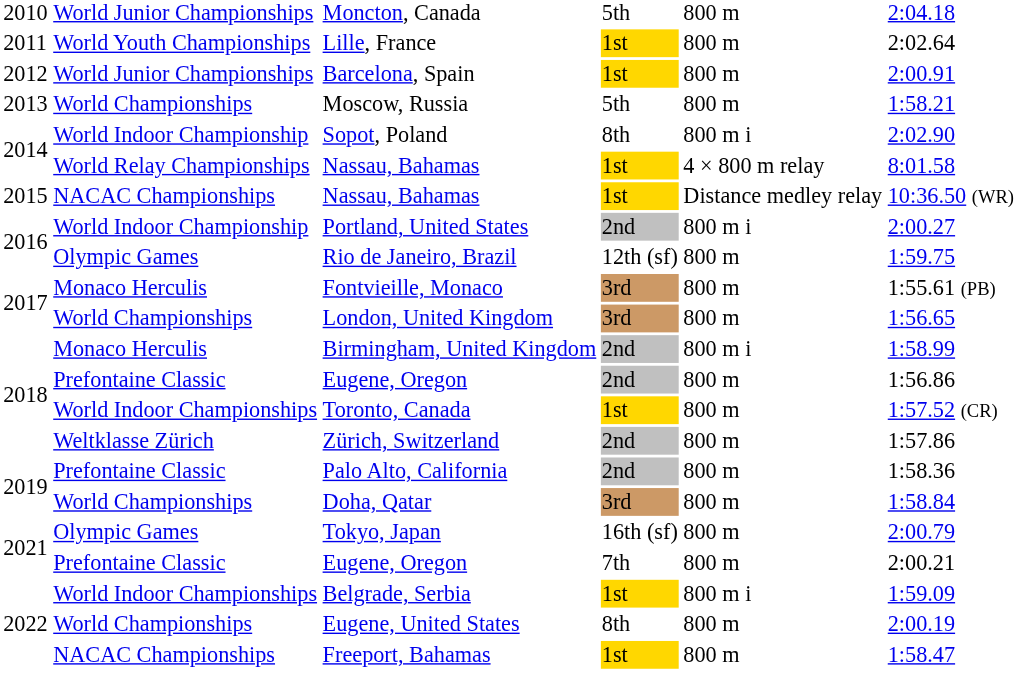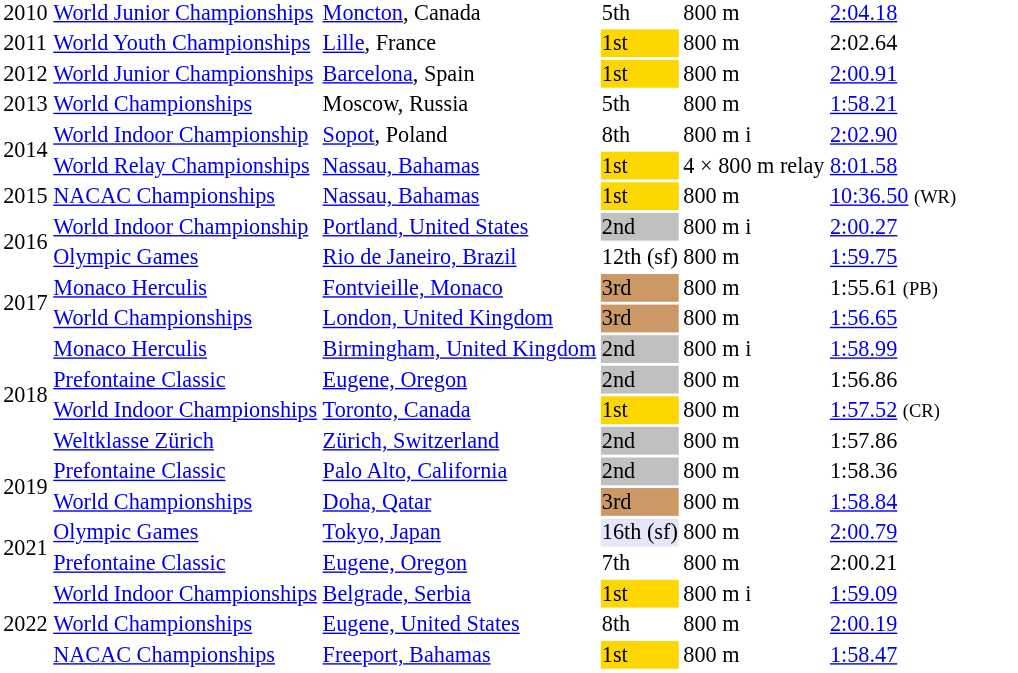 <table>
 <tr>
 <td>2010</td>
 <td><a href='#'>World Junior Championships</a></td>
 <td><a href='#'>Moncton</a>, Canada</td>
 <td>5th</td>
 <td>800 m</td>
 <td><a href='#'>2:04.18</a></td>
 </tr>
 <tr>
 <td>2011</td>
 <td><a href='#'>World Youth Championships</a></td>
 <td><a href='#'>Lille</a>, France</td>
 <td bgcolor=gold>1st</td>
 <td>800 m</td>
 <td>2:02.64</td>
 </tr>
 <tr>
 <td>2012</td>
 <td><a href='#'>World Junior Championships</a></td>
 <td><a href='#'>Barcelona</a>, Spain</td>
 <td bgcolor=gold>1st</td>
 <td>800 m</td>
 <td><a href='#'>2:00.91</a></td>
 </tr>
 <tr>
 <td>2013</td>
 <td><a href='#'>World Championships</a></td>
 <td>Moscow, Russia</td>
 <td>5th</td>
 <td>800 m</td>
 <td><a href='#'>1:58.21</a></td>
 </tr>
 <tr>
 <td rowspan=2>2014</td>
 <td><a href='#'>World Indoor Championship</a></td>
 <td><a href='#'>Sopot</a>, Poland</td>
 <td>8th</td>
 <td>800 m i</td>
 <td><a href='#'>2:02.90</a></td>
 </tr>
 <tr>
 <td><a href='#'>World Relay Championships</a></td>
 <td><a href='#'>Nassau, Bahamas</a></td>
 <td style="background:gold;">1st</td>
 <td>4 × 800 m relay</td>
 <td><a href='#'>8:01.58</a></td>
 </tr>
 <tr>
 <td>2015</td>
 <td><a href='#'>NACAC Championships</a></td>
 <td><a href='#'>Nassau, Bahamas</a></td>
 <td bgcolor=gold>1st</td>
-<td>Distance medley relay</td>
+<td>800 m</td>
 <td><a href='#'>10:36.50</a> <small>(WR)</small></td>
 </tr>
 <tr>
 <td rowspan=2>2016</td>
 <td><a href='#'>World Indoor Championship</a></td>
 <td><a href='#'>Portland, United States</a></td>
 <td bgcolor=silver>2nd</td>
 <td>800 m i</td>
 <td><a href='#'>2:00.27</a></td>
 </tr>
 <tr>
 <td><a href='#'>Olympic Games</a></td>
 <td><a href='#'>Rio de Janeiro, Brazil</a></td>
 <td>12th (sf)</td>
 <td>800 m</td>
 <td><a href='#'>1:59.75</a></td>
 </tr>
 <tr>
 <td rowspan=2>2017</td>
 <td><a href='#'>Monaco Herculis</a></td>
 <td><a href='#'>Fontvieille, Monaco</a></td>
 <td bgcolor=cc9966>3rd</td>
 <td>800 m</td>
 <td>1:55.61 <small>(PB)</small></td>
 </tr>
 <tr>
 <td><a href='#'>World Championships</a></td>
 <td><a href='#'>London, United Kingdom</a></td>
 <td bgcolor=cc9966>3rd</td>
 <td>800 m</td>
 <td><a href='#'>1:56.65</a></td>
 </tr>
 <tr>
 <td rowspan=4>2018</td>
 <td><a href='#'>Monaco Herculis</a></td>
 <td><a href='#'>Birmingham, United Kingdom</a></td>
 <td bgcolor=silver>2nd</td>
 <td>800 m i</td>
 <td><a href='#'>1:58.99</a></td>
 </tr>
 <tr>
 <td><a href='#'>Prefontaine Classic</a></td>
 <td><a href='#'>Eugene, Oregon</a></td>
 <td style="background:silver;">2nd</td>
 <td>800 m</td>
 <td>1:56.86</td>
 </tr>
 <tr>
 <td><a href='#'>World Indoor Championships</a></td>
 <td><a href='#'>Toronto, Canada</a></td>
 <td bgcolor=gold>1st</td>
 <td>800 m</td>
 <td><a href='#'>1:57.52</a> <small>(CR)</small></td>
 </tr>
 <tr>
 <td><a href='#'>Weltklasse Zürich</a></td>
 <td><a href='#'>Zürich, Switzerland</a></td>
 <td style="background:silver;">2nd</td>
 <td>800 m</td>
 <td>1:57.86</td>
 </tr>
 <tr>
 <td rowspan=2>2019</td>
 <td><a href='#'>Prefontaine Classic</a></td>
 <td><a href='#'>Palo Alto, California</a></td>
 <td style="background:silver;">2nd</td>
 <td>800 m</td>
 <td>1:58.36</td>
 </tr>
 <tr>
 <td><a href='#'>World Championships</a></td>
 <td><a href='#'>Doha, Qatar</a></td>
 <td bgcolor=cc9966>3rd</td>
 <td>800 m</td>
 <td><a href='#'>1:58.84</a></td>
 </tr>
 <tr>
 <td rowspan=2>2021</td>
 <td><a href='#'>Olympic Games</a></td>
 <td><a href='#'>Tokyo, Japan</a></td>
-<td>16th (sf)</td>
+<td style="background: lavender;">16th (sf)</td>
 <td>800 m</td>
 <td><a href='#'>2:00.79</a></td>
 </tr>
 <tr>
 <td><a href='#'>Prefontaine Classic</a></td>
 <td><a href='#'>Eugene, Oregon</a></td>
 <td>7th</td>
 <td>800 m</td>
 <td>2:00.21</td>
 </tr>
 <tr>
 <td rowspan=3>2022</td>
 <td><a href='#'>World Indoor Championships</a></td>
 <td><a href='#'>Belgrade, Serbia</a></td>
 <td bgcolor="gold">1st</td>
 <td>800 m i</td>
 <td><a href='#'>1:59.09</a> </td>
 </tr>
 <tr>
 <td><a href='#'>World Championships</a></td>
 <td><a href='#'>Eugene, United States</a></td>
 <td>8th</td>
 <td>800 m</td>
 <td><a href='#'>2:00.19</a></td>
 </tr>
 <tr>
 <td><a href='#'>NACAC Championships</a></td>
 <td><a href='#'>Freeport, Bahamas</a></td>
 <td bgcolor=gold>1st</td>
 <td>800 m</td>
 <td><a href='#'>1:58.47</a></td>
 </tr>
 </table>
